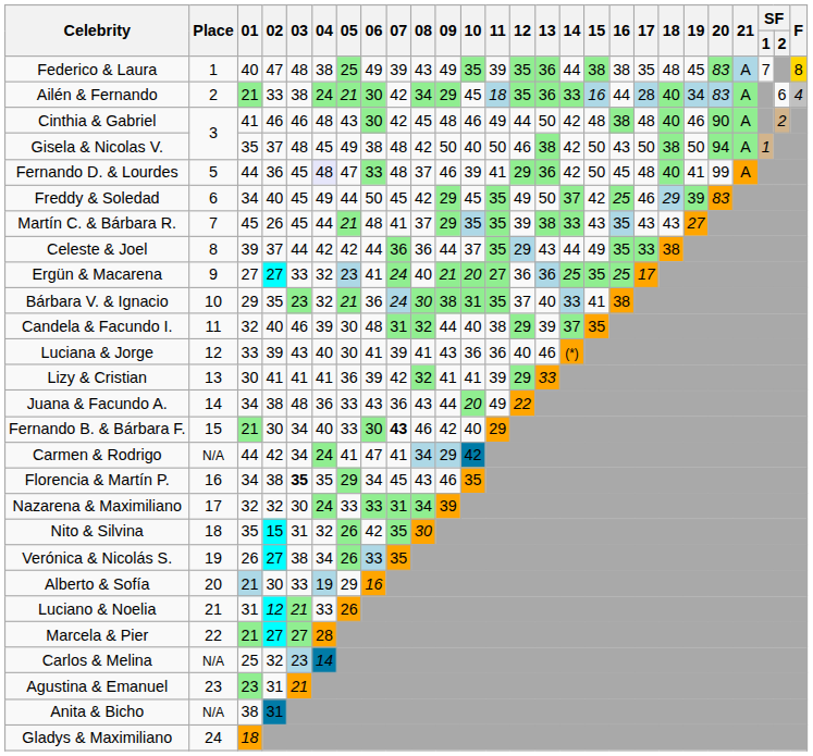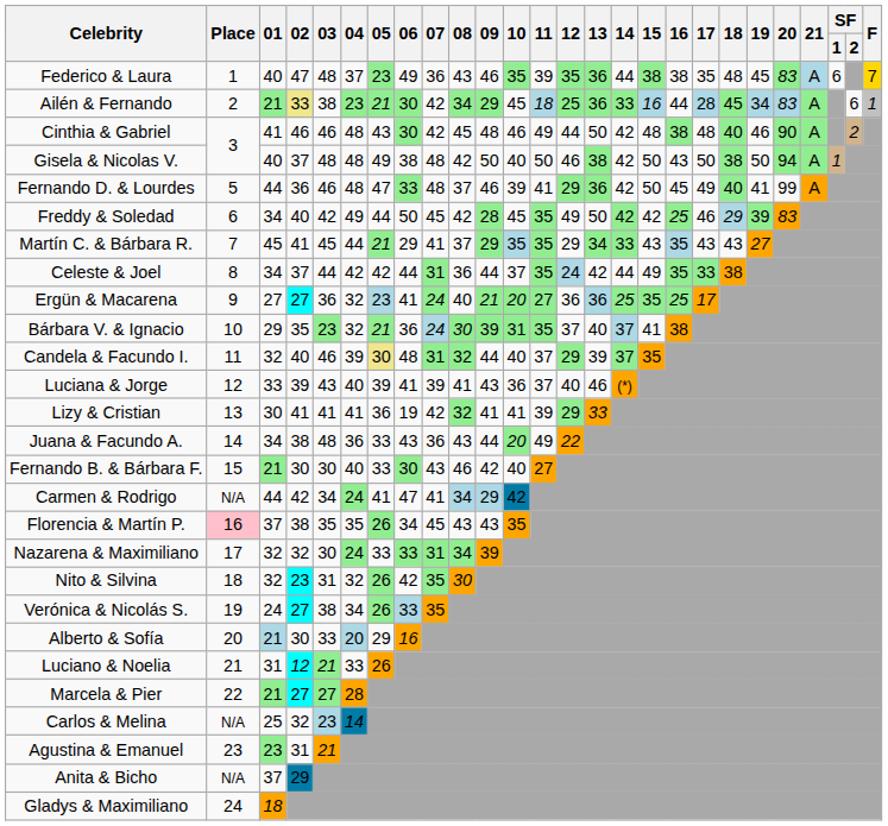 <table class="wikitable sortable" style="font-size:80%; text-align:center; white-space:nowrap; width:20%;">
 <tr>
 <th rowspan=2>Celebrity</th>
 <th rowspan=2>Place</th>
 <th rowspan=2>01</th>
 <th rowspan=2>02</th>
 <th rowspan=2>03</th>
 <th rowspan=2>04</th>
 <th rowspan=2>05</th>
 <th rowspan=2>06</th>
 <th rowspan=2>07</th>
 <th rowspan=2>08</th>
 <th rowspan=2>09</th>
 <th rowspan=2>10</th>
 <th rowspan=2>11</th>
 <th rowspan=2>12</th>
 <th rowspan=2>13</th>
 <th rowspan=2>14</th>
 <th rowspan=2>15</th>
 <th rowspan=2>16</th>
 <th rowspan=2>17</th>
 <th rowspan=2>18</th>
 <th rowspan=2>19</th>
 <th rowspan=2>20</th>
 <th rowspan=2>21</th>
 <th colspan=2>SF</th>
 <th rowspan=2>F</th>
 </tr>
 <tr>
 <th>1</th>
 <th>2</th>
 </tr>
 <tr>
 <td>Federico & Laura</td>
 <td>1</td>
 <td>40</td>
 <td><span>47</span></td>
 <td><span>48</span></td>
-<td>38</td>
-<td style="background:lightgreen;">25</td>
+<td>37</td>
+<td style="background:lightgreen;">23</td>
 <td>49</td>
-<td>39</td>
+<td>36</td>
 <td>43</td>
-<td>49</td>
+<td>46</td>
 <td style="background:lightgreen;">35</td>
 <td>39</td>
 <td style="background:lightgreen;">35</td>
 <td style="background:lightgreen;">36</td>
 <td><span>44</span></td>
 <td style="background:lightgreen;">38</td>
 <td>38</td>
 <td>35</td>
 <td><span>48</span></td>
 <td>45</td>
 <td style="background:lightgreen;"><span><em>83</em></span></td>
 <td style="background:lightblue;">A</td>
-<td><span>7</span></td>
+<td><span>6</span></td>
 <td bgcolor="darkgray" colspan=1></td>
-<td style="background:gold;"><span>8</span></td>
+<td style="background:gold;"><span>7</span></td>
 </tr>
 <tr>
 <td>Ailén & Fernando</td>
 <td>2</td>
 <td style="background:lightgreen;">21</td>
-<td>33</td>
+<td style="background: khaki;">33</td>
 <td>38</td>
-<td style="background:lightgreen;">24</td>
+<td style="background:lightgreen;">23</td>
 <td style="background:lightgreen;"><span><em>21</em></span></td>
 <td style="background:lightgreen;">30</td>
 <td>42</td>
 <td style="background:lightgreen;">34</td>
 <td style="background:lightgreen;">29</td>
 <td>45</td>
 <td style="background:lightblue;"><span><em>18</em></span></td>
-<td style="background:lightgreen;">35</td>
+<td style="background:lightgreen;">25</td>
 <td style="background:lightgreen;">36</td>
 <td style="background:lightgreen;">33</td>
 <td style="background:lightblue;"><span><em>16</em></span></td>
 <td>44</td>
 <td style="background:lightblue;">28</td>
-<td style="background:lightgreen;">40</td>
+<td style="background:lightgreen;">45</td>
 <td style="background:lightblue;">34</td>
 <td style="background:lightblue;"><span><em>83</em></span></td>
 <td style="background:lightgreen;">A</td>
 <td bgcolor="darkgray" colspan=1></td>
 <td><span>6</span></td>
-<td style="background:silver;"><span><em>4</em></span></td>
+<td style="background:silver;"><span><em>1</em></span></td>
 </tr>
 <tr>
 <td>Cinthia & Gabriel</td>
 <td rowspan="2">3</td>
 <td>41</td>
 <td>46</td>
 <td>46</td>
 <td>48</td>
 <td>43</td>
 <td style="background:lightgreen;">30</td>
 <td>42</td>
 <td>45</td>
 <td>48</td>
 <td><span>46</span></td>
 <td>49</td>
 <td>44</td>
 <td><span>50</span></td>
 <td>42</td>
 <td>48</td>
 <td style="background:lightgreen;">38</td>
 <td>48</td>
 <td style="background:lightgreen;">40</td>
 <td>46</td>
 <td style="background:lightgreen;">90</td>
 <td style="background:lightgreen;">A</td>
 <td bgcolor="darkgray" colspan=1></td>
 <td style="background:tan;"><span><em>2</em></span></td>
 <td bgcolor="darkgray" colspan=2></td>
 </tr>
 <tr>
 <td>Gisela & Nicolas V.</td>
-<td>35</td>
+<td>40</td>
 <td>37</td>
 <td><span>48</span></td>
-<td>45</td>
+<td>48</td>
 <td><span>49</span></td>
 <td>38</td>
 <td><span>48</span></td>
 <td>42</td>
 <td><span>50</span></td>
 <td>40</td>
 <td><span>50</span></td>
 <td>46</td>
 <td style="background:lightgreen;">38</td>
 <td>42</td>
 <td><span>50</span></td>
 <td>43</td>
 <td><span>50</span></td>
 <td style="background:lightgreen;">38</td>
 <td><span>50</span></td>
 <td style="background:lightgreen;">94</td>
 <td style="background:lightgreen;">A</td>
 <td style="background:tan;"><span><em>1</em></span></td>
 <td bgcolor="darkgray" colspan=3></td>
 </tr>
 <tr>
 <td>Fernando D. & Lourdes</td>
 <td>5</td>
 <td>44</td>
 <td>36</td>
-<td>45</td>
-<td style="background: lavender;">48</td>
+<td>46</td>
+<td>48</td>
 <td>47</td>
 <td style="background:lightgreen;">33</td>
 <td><span>48</span></td>
 <td>37</td>
 <td>46</td>
 <td>39</td>
 <td>41</td>
 <td style="background:lightgreen;">29</td>
 <td style="background:lightgreen;">36</td>
 <td>42</td>
 <td><span>50</span></td>
 <td><span>45</span></td>
-<td>48</td>
+<td>49</td>
 <td style="background:lightgreen;">40</td>
 <td>41</td>
 <td><span>99</span></td>
 <td style="background:orange;">A</td>
 <td bgcolor="darkgray" colspan=55></td>
 </tr>
 <tr>
 <td>Freddy & Soledad</td>
 <td>6</td>
 <td>34</td>
 <td>40</td>
-<td>45</td>
+<td>42</td>
 <td><span>49</span></td>
 <td>44</td>
 <td><span>50</span></td>
 <td>45</td>
 <td>42</td>
-<td style="background:lightgreen;">29</td>
+<td style="background:lightgreen;">28</td>
 <td>45</td>
 <td style="background:lightgreen;">35</td>
 <td><span>49</span></td>
 <td><span>50</span></td>
-<td style="background:lightgreen;">37</td>
+<td style="background:lightgreen;">42</td>
 <td>42</td>
 <td style="background:lightgreen;"><span><em>25</em></span></td>
 <td>46</td>
 <td style="background:lightblue;"><span><em>29</em></span></td>
 <td style="background:lightgreen;">39</td>
 <td style="background:Orange;"><span><em>83</em></span></td>
 <td bgcolor="darkgray" colspan=55></td>
 </tr>
 <tr>
 <td>Martín C. & Bárbara R.</td>
 <td>7</td>
 <td><span>45</span></td>
-<td>26</td>
+<td>41</td>
 <td>45</td>
 <td>44</td>
 <td style="background:lightgreen;"><span><em>21</em></span></td>
-<td>48</td>
+<td>29</td>
 <td>41</td>
 <td>37</td>
 <td style="background:lightgreen;">29</td>
 <td style="background:lightblue;">35</td>
 <td style="background:lightgreen;">35</td>
-<td>39</td>
-<td style="background:lightgreen;">38</td>
+<td>29</td>
+<td style="background:lightgreen;">34</td>
 <td style="background:lightgreen;">33</td>
 <td>43</td>
 <td style="background:lightblue;">35</td>
 <td>43</td>
 <td>43</td>
 <td style="background:Orange;"><span><em>27</em></span></td>
 <td bgcolor="darkgray" colspan=55></td>
 </tr>
 <tr>
 <td>Celeste & Joel</td>
 <td>8</td>
-<td>39</td>
+<td>34</td>
 <td>37</td>
 <td>44</td>
 <td>42</td>
 <td>42</td>
 <td>44</td>
-<td style="background:lightgreen;">36</td>
+<td style="background:lightgreen;">31</td>
 <td>36</td>
 <td>44</td>
 <td>37</td>
 <td style="background:lightgreen;">35</td>
-<td style="background:lightblue;">29</td>
-<td>43</td>
+<td style="background:lightblue;">24</td>
+<td>42</td>
 <td><span>44</span></td>
 <td>49</td>
 <td style="background:lightgreen;">35</td>
 <td style="background:lightgreen;">33</td>
 <td style="background:Orange;">38</td>
 <td bgcolor="darkgray" colspan=55></td>
 </tr>
 <tr>
 <td>Ergün & Macarena</td>
 <td>9</td>
 <td>27</td>
 <td bgcolor="cyan">27</td>
-<td>33</td>
+<td>36</td>
 <td>32</td>
 <td style="background:lightblue;">23</td>
 <td>41</td>
 <td style="background:lightgreen;"><span><em>24</em></span></td>
 <td>40</td>
 <td style="background:lightgreen;"><span><em>21</em></span></td>
 <td style="background:lightgreen;"><span><em>20</em></span></td>
 <td style="background:lightgreen;">27</td>
 <td>36</td>
 <td style="background:lightblue;">36</td>
 <td style="background:lightgreen;"><span><em>25</em></span></td>
 <td style="background:lightgreen;">35</td>
 <td style="background:lightgreen;"><span><em>25</em></span></td>
 <td style="background:Orange;"><span><em>17</em></span></td>
 <td bgcolor="darkgray" colspan=55></td>
 </tr>
 <tr>
 <td>Bárbara V. & Ignacio</td>
 <td>10</td>
 <td>29</td>
 <td>35</td>
 <td style="background:lightgreen;">23</td>
 <td>32</td>
 <td style="background:lightgreen;"><span><em>21</em></span></td>
 <td>36</td>
 <td style="background:lightblue;"><span><em>24</em></span></td>
 <td style="background:lightgreen;"><span><em>30</em></span></td>
-<td style="background:lightgreen;">38</td>
+<td style="background:lightgreen;">39</td>
 <td style="background:lightgreen;">31</td>
 <td style="background:lightgreen;">35</td>
 <td>37</td>
 <td>40</td>
-<td style="background:lightblue;">33</td>
+<td style="background:lightblue;">37</td>
 <td>41</td>
 <td style="background:Orange;">38</td>
 <td bgcolor="darkgray" colspan=55></td>
 </tr>
 <tr>
 <td>Candela & Facundo I.</td>
 <td>11</td>
 <td>32</td>
 <td>40</td>
 <td>46</td>
 <td>39</td>
-<td>30</td>
+<td style="background: khaki;">30</td>
 <td>48</td>
 <td style="background:lightgreen;">31</td>
 <td style="background:lightgreen;">32</td>
 <td>44</td>
 <td>40</td>
-<td>38</td>
+<td>37</td>
 <td style="background:lightgreen;">29</td>
 <td>39</td>
 <td style="background:lightgreen;">37</td>
 <td style="background:Orange;">35</td>
 <td bgcolor="darkgray" colspan=55></td>
 </tr>
 <tr>
 <td>Luciana & Jorge</td>
 <td>12</td>
 <td>33</td>
 <td>39</td>
 <td>43</td>
 <td>40</td>
-<td>30</td>
+<td>39</td>
 <td>41</td>
 <td>39</td>
 <td>41</td>
 <td>43</td>
 <td>36</td>
-<td>36</td>
+<td>37</td>
 <td>40</td>
 <td>46</td>
 <td style="background:Orange;"><small>(*)</small></td>
 <td bgcolor="darkgray" colspan=55></td>
 </tr>
 <tr>
 <td>Lizy & Cristian</td>
 <td>13</td>
 <td>30</td>
 <td>41</td>
 <td>41</td>
 <td>41</td>
 <td>36</td>
-<td>39</td>
+<td>19</td>
 <td>42</td>
 <td style="background:lightgreen;">32</td>
 <td>41</td>
 <td>41</td>
 <td>39</td>
 <td style="background:lightgreen;">29</td>
 <td style="background:Orange;"><span><em>33</em></span></td>
 <td bgcolor="darkgray" colspan=55></td>
 </tr>
 <tr>
 <td>Juana & Facundo A.</td>
 <td>14</td>
 <td>34</td>
 <td>38</td>
 <td><span>48</span></td>
 <td>36</td>
 <td>33</td>
 <td>43</td>
 <td>36</td>
 <td>43</td>
 <td>44</td>
 <td style="background:lightgreen;"><span><em>20</em></span></td>
 <td>49</td>
 <td style="background:Orange;"><span><em>22</em></span></td>
 <td bgcolor="darkgray" colspan=55></td>
 </tr>
 <tr>
 <td>Fernando B. & Bárbara F.</td>
 <td>15</td>
 <td style="background:lightgreen;">21</td>
 <td>30</td>
-<td>34</td>
+<td>30</td>
 <td>40</td>
 <td>33</td>
 <td style="background:lightgreen;">30</td>
-<td><strong>43</strong></td>
+<td>43</td>
 <td><span>46</span></td>
 <td>42</td>
 <td>40</td>
-<td style="background:Orange;">29</td>
+<td style="background:Orange;">27</td>
 <td bgcolor="darkgray" colspan=55></td>
 </tr>
 <tr>
 <td>Carmen & Rodrigo</td>
 <td><small><span>N/A</span></small></td>
 <td>44</td>
 <td>42</td>
 <td>34</td>
 <td style="background:lightgreen;">24</td>
 <td>41</td>
 <td>47</td>
 <td>41</td>
 <td style="background:lightblue;">34</td>
 <td style="background:lightblue;">29</td>
 <td style="background:#007BA7;">42</td>
 <td bgcolor="darkgray" colspan=55></td>
 </tr>
 <tr>
 <td>Florencia & Martín P.</td>
-<td>16</td>
-<td>34</td>
+<td style="background: pink;">16</td>
+<td>37</td>
 <td>38</td>
-<td><strong>35</strong></td>
 <td>35</td>
-<td style="background:lightgreen;">29</td>
+<td>35</td>
+<td style="background:lightgreen;">26</td>
 <td>34</td>
 <td>45</td>
 <td>43</td>
-<td>46</td>
+<td>43</td>
 <td style="background:Orange;">35</td>
 <td bgcolor="darkgray" colspan=55></td>
 </tr>
 <tr>
 <td>Nazarena & Maximiliano</td>
 <td>17</td>
 <td>32</td>
 <td>32</td>
 <td>30</td>
 <td style="background:lightgreen;">24</td>
 <td>33</td>
 <td style="background:lightgreen;">33</td>
 <td style="background:lightgreen;">31</td>
 <td style="background:lightgreen;">34</td>
 <td style="background:Orange;">39</td>
 <td bgcolor="darkgray" colspan=55></td>
 </tr>
 <tr>
 <td>Nito & Silvina</td>
 <td>18</td>
-<td>35</td>
-<td bgcolor="cyan">15</td>
+<td>32</td>
+<td bgcolor="cyan">23</td>
 <td>31</td>
 <td>32</td>
 <td style="background:lightgreen;">26</td>
 <td>42</td>
 <td style="background:lightgreen;">35</td>
 <td style="background:Orange;"><span><em>30</em></span></td>
 <td bgcolor="darkgray" colspan=55></td>
 </tr>
 <tr>
 <td>Verónica & Nicolás S.</td>
 <td>19</td>
-<td>26</td>
+<td>24</td>
 <td bgcolor="cyan">27</td>
 <td>38</td>
 <td>34</td>
 <td style="background:lightgreen;">26</td>
 <td style="background:lightblue;">33</td>
 <td style="background:Orange;">35</td>
 <td bgcolor="darkgray" colspan=55></td>
 </tr>
 <tr>
 <td>Alberto & Sofía</td>
 <td>20</td>
 <td style="background:lightblue;">21</td>
 <td>30</td>
 <td>33</td>
-<td style="background:lightblue;">19</td>
+<td style="background:lightblue;">20</td>
 <td>29</td>
 <td style="background:Orange;"><span><em>16</em></span></td>
 <td bgcolor="darkgray" colspan=55></td>
 </tr>
 <tr>
 <td>Luciano & Noelia</td>
 <td>21</td>
 <td>31</td>
 <td bgcolor="cyan"><span><em>12</em></span></td>
 <td style="background:lightgreen;"><span><em>21</em></span></td>
 <td>33</td>
 <td style="background:Orange;">26</td>
 <td bgcolor="darkgray" colspan=55></td>
 </tr>
 <tr>
 <td>Marcela & Pier</td>
 <td>22</td>
 <td style="background:lightgreen;">21</td>
 <td bgcolor="cyan">27</td>
 <td style="background:lightgreen;">27</td>
 <td style="background:Orange;">28</td>
 <td bgcolor="darkgray" colspan=55></td>
 </tr>
 <tr>
 <td>Carlos & Melina</td>
 <td><small><span>N/A</span></small></td>
 <td>25</td>
 <td>32</td>
 <td style="background:lightblue;">23</td>
 <td style="background:#007BA7;"><span><em>14</em></span></td>
 <td bgcolor="darkgray" colspan=55></td>
 </tr>
 <tr>
 <td>Agustina & Emanuel</td>
 <td>23</td>
 <td style="background:lightgreen;">23</td>
 <td>31</td>
 <td style="background:Orange;"><span><em>21</em></span></td>
 <td bgcolor="darkgray" colspan=55></td>
 </tr>
 <tr>
 <td>Anita & Bicho</td>
 <td><small><span>N/A</span></small></td>
-<td>38</td>
-<td style="background:#007BA7;">31</td>
+<td>37</td>
+<td style="background:#007BA7;">29</td>
 <td bgcolor="darkgray" colspan=55></td>
 </tr>
 <tr>
 <td>Gladys & Maximiliano</td>
 <td>24</td>
 <td style="background:Orange;"><span><em>18</em></span></td>
 <td bgcolor="darkgray" colspan=55></td>
 </tr>
 </table>
